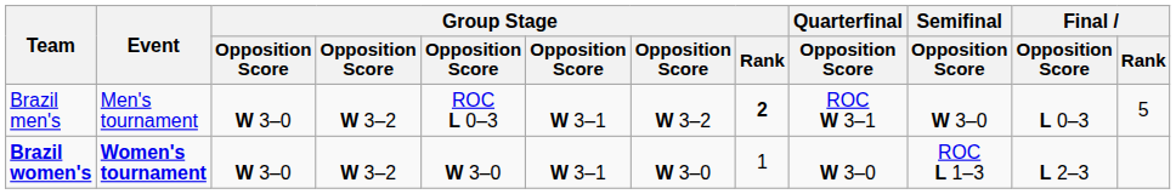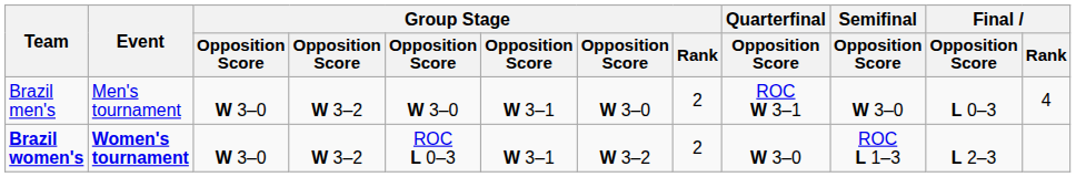 <table class=wikitable style=font-size:90%>
 <tr>
 <th rowspan=2>Team</th>
 <th rowspan=2>Event</th>
 <th colspan=6>Group Stage</th>
 <th>Quarterfinal</th>
 <th>Semifinal</th>
 <th colspan=2>Final / </th>
 </tr>
 <tr style=font-size:95%>
 <th>Opposition<br>Score</th>
 <th>Opposition<br>Score</th>
 <th>Opposition<br>Score</th>
 <th>Opposition<br>Score</th>
 <th>Opposition<br>Score</th>
 <th>Rank</th>
 <th>Opposition<br>Score</th>
 <th>Opposition<br>Score</th>
 <th>Opposition<br>Score</th>
 <th>Rank</th>
 </tr>
 <tr align=center>
 <td align=left><a href='#'>Brazil men's</a></td>
 <td align=left><a href='#'>Men's tournament</a></td>
 <td><br><strong>W</strong> 3–0</td>
 <td><br><strong>W</strong> 3–2</td>
-<td> <a href='#'>ROC</a><br><strong>L</strong> 0–3</td>
+<td><br><strong>W</strong> 3–0</td>
 <td><br><strong>W</strong> 3–1</td>
-<td><br><strong>W</strong> 3–2</td>
-<td><strong>2</strong></td>
+<td><br><strong>W</strong> 3–0</td>
+<td>2</td>
 <td> <a href='#'>ROC</a><br><strong>W</strong> 3–1</td>
 <td><br><strong>W</strong> 3–0</td>
 <td><br><strong>L</strong> 0–3</td>
-<td>5</td>
+<td>4</td>
 </tr>
 <tr align=center>
 <td align=left><strong><a href='#'>Brazil women's</a></strong></td>
 <td align=left><strong><a href='#'>Women's tournament</a></strong></td>
 <td><br><strong>W</strong> 3–0</td>
 <td><br><strong>W</strong> 3–2</td>
-<td><br><strong>W</strong> 3–0</td>
+<td> <a href='#'>ROC</a><br><strong>L</strong> 0–3</td>
 <td><br><strong>W</strong> 3–1</td>
-<td><br><strong>W</strong> 3–0</td>
-<td>1</td>
+<td><br><strong>W</strong> 3–2</td>
+<td>2</td>
 <td><br><strong>W</strong> 3–0</td>
 <td> <a href='#'>ROC</a><br><strong>L</strong> 1–3</td>
 <td><br><strong>L</strong> 2–3</td>
 <td></td>
 </tr>
 </table>
